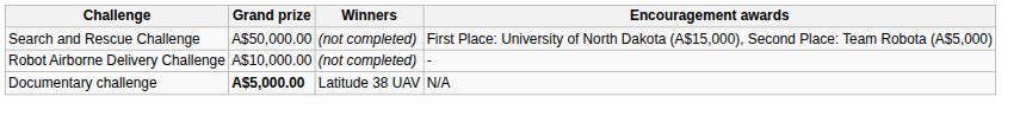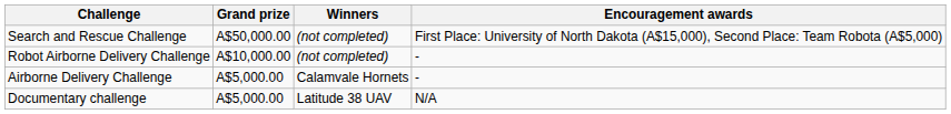 <table class="wikitable">
 <tr>
 <th>Challenge</th>
 <th>Grand prize</th>
 <th>Winners</th>
 <th>Encouragement awards</th>
 </tr>
 <tr>
 <td>Search and Rescue Challenge</td>
 <td>A$50,000.00</td>
 <td><em>(not completed)</em></td>
 <td>First Place: University of North Dakota (A$15,000), Second Place: Team Robota (A$5,000)</td>
 </tr>
 <tr>
 <td>Robot Airborne Delivery Challenge</td>
 <td>A$10,000.00</td>
 <td><em>(not completed)</em></td>
 <td>-</td>
 </tr>
 <tr>
+<td>Airborne Delivery Challenge</td>
+<td>A$5,000.00</td>
+<td>Calamvale Hornets</td>
+<td>-</td>
+</tr>
+<tr>
 <td>Documentary challenge</td>
-<td><strong>A$5,000.00</strong></td>
+<td>A$5,000.00</td>
 <td>Latitude 38 UAV</td>
 <td>N/A</td>
 </tr>
 </table>
